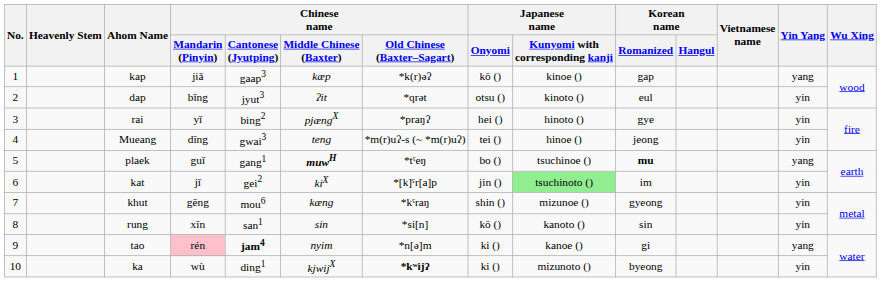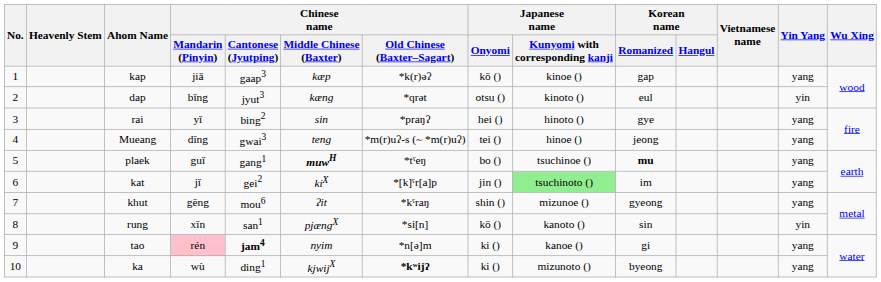 <table class="wikitable">
 <tr>
 <th rowspan=2>No.</th>
 <th rowspan=2>Heavenly Stem</th>
 <th rowspan="2">Ahom Name</th>
 <th colspan="4">Chinese<br>name</th>
 <th colspan=2>Japanese<br>name</th>
 <th colspan=2>Korean<br>name</th>
 <th rowspan=2>Vietnamese<br>name</th>
 <th rowspan=2><a href='#'>Yin Yang</a></th>
 <th rowspan=2><a href='#'>Wu Xing</a></th>
 </tr>
 <tr>
 <th><a href='#'>Mandarin</a><br>(<a href='#'>Pinyin</a>)</th>
 <th><a href='#'>Cantonese</a><br>(<a href='#'>Jyutping</a>)</th>
 <th><a href='#'>Middle Chinese</a><br>(<a href='#'>Baxter</a>)</th>
 <th><a href='#'>Old Chinese</a><br>(<a href='#'>Baxter–Sagart</a>)</th>
 <th><a href='#'>Onyomi</a></th>
 <th><a href='#'>Kunyomi</a> with<br>corresponding <a href='#'>kanji</a></th>
 <th><a href='#'>Romanized</a></th>
 <th><a href='#'>Hangul</a></th>
 </tr>
 <tr align="center">
 <td>1</td>
 <td></td>
 <td>kap</td>
 <td>jiǎ</td>
 <td>gaap<sup>3</sup></td>
 <td><em>kæp</em></td>
 <td>*k(r)əʔ</td>
 <td>kō ()</td>
 <td>kinoe ()</td>
 <td>gap</td>
 <td></td>
 <td></td>
 <td>yang</td>
 <td rowspan=2><a href='#'>wood</a></td>
 </tr>
 <tr align="center">
 <td>2</td>
 <td></td>
 <td>dap</td>
 <td>bǐng</td>
 <td>jyut<sup>3</sup></td>
-<td><em>ʔit</em></td>
+<td><em>kæng</em></td>
 <td>*qrət</td>
 <td>otsu ()</td>
 <td>kinoto ()</td>
 <td>eul</td>
 <td></td>
 <td></td>
 <td>yin</td>
 </tr>
 <tr align="center">
 <td>3</td>
 <td></td>
 <td>rai</td>
 <td>yǐ</td>
 <td>bing<sup>2</sup></td>
-<td><em>pjæng<sup>X</sup></em></td>
+<td><em>sin</em></td>
 <td>*praŋʔ</td>
 <td>hei ()</td>
 <td>hinoto ()</td>
 <td>gye</td>
 <td></td>
 <td></td>
-<td>yin</td>
+<td>yang</td>
 <td rowspan=2><a href='#'>fire</a></td>
 </tr>
 <tr align="center">
 <td>4</td>
 <td></td>
 <td>Mueang</td>
 <td>dīng</td>
 <td>gwai<sup>3</sup></td>
 <td><em>teng</em></td>
 <td>*m(r)uʔ-s (~ *m(r)uʔ)</td>
 <td>tei ()</td>
 <td>hinoe ()</td>
 <td>jeong</td>
 <td></td>
 <td></td>
-<td>yin</td>
+<td>yang</td>
 </tr>
 <tr align="center">
 <td>5</td>
 <td></td>
 <td>plaek</td>
 <td>guǐ</td>
 <td>gang<sup>1</sup></td>
 <td><strong><em>muw<sup>H</sup></em></strong></td>
 <td>*tˤeŋ</td>
 <td>bo ()</td>
 <td>tsuchinoe ()</td>
 <td><strong>mu</strong></td>
 <td></td>
 <td></td>
 <td>yang</td>
 <td rowspan=2><a href='#'>earth</a></td>
 </tr>
 <tr align="center">
 <td>6</td>
 <td></td>
 <td>kat</td>
 <td>jǐ</td>
 <td>gei<sup>2</sup></td>
 <td><em>ki<sup>X</sup></em></td>
 <td>*[k]ˤr[a]p</td>
 <td>jin ()</td>
 <td style="background: lightgreen;">tsuchinoto ()</td>
 <td>im</td>
 <td></td>
 <td></td>
-<td>yin</td>
+<td>yang</td>
 </tr>
 <tr align="center">
 <td>7</td>
 <td></td>
 <td>khut</td>
 <td>gēng</td>
 <td>mou<sup>6</sup></td>
-<td><em>kæng</em></td>
+<td><em>ʔit</em></td>
 <td>*kˤraŋ</td>
 <td>shin ()</td>
 <td>mizunoe ()</td>
 <td>gyeong</td>
 <td></td>
 <td></td>
-<td>yin</td>
+<td>yang</td>
 <td rowspan=2><a href='#'>metal</a></td>
 </tr>
 <tr align="center">
 <td>8</td>
 <td></td>
 <td>rung</td>
 <td>xīn</td>
 <td>san<sup>1</sup></td>
-<td><em>sin</em></td>
+<td><em>pjæng<sup>X</sup></em></td>
 <td>*si[n]</td>
 <td>kō ()</td>
 <td>kanoto ()</td>
 <td>sin</td>
 <td></td>
 <td></td>
 <td>yin</td>
 </tr>
 <tr align="center">
 <td>9</td>
 <td></td>
 <td>tao</td>
 <td style="background: pink;">rén</td>
 <td><strong>jam<sup>4</sup></strong></td>
 <td><em>nyim</em></td>
 <td>*n[ə]m</td>
 <td>ki ()</td>
 <td>kanoe ()</td>
 <td>gi</td>
 <td></td>
 <td></td>
 <td>yang</td>
 <td rowspan=2><a href='#'>water</a></td>
 </tr>
 <tr align="center">
 <td>10</td>
 <td></td>
 <td>ka</td>
 <td>wù</td>
 <td>ding<sup>1</sup></td>
 <td><em>kjwij<sup>X</sup></em></td>
 <td><strong>*kʷijʔ</strong></td>
 <td>ki ()</td>
 <td>mizunoto ()</td>
 <td>byeong</td>
 <td></td>
 <td></td>
-<td>yin</td>
+<td>yang</td>
 </tr>
 </table>
